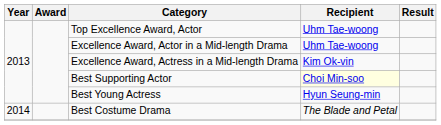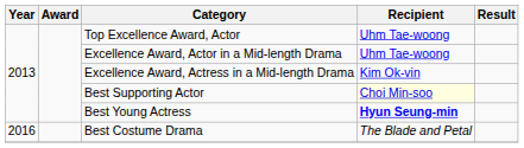 <table class="wikitable">
 <tr>
 <th>Year</th>
 <th>Award</th>
 <th>Category</th>
 <th>Recipient</th>
 <th>Result</th>
 </tr>
 <tr>
 <td rowspan=5>2013</td>
 <td rowspan=5></td>
 <td>Top Excellence Award, Actor</td>
 <td><a href='#'>Uhm Tae-woong</a></td>
 <td></td>
 </tr>
 <tr>
 <td>Excellence Award, Actor in a Mid-length Drama</td>
 <td><a href='#'>Uhm Tae-woong</a></td>
 <td></td>
 </tr>
 <tr>
 <td>Excellence Award, Actress in a Mid-length Drama</td>
 <td><a href='#'>Kim Ok-vin</a></td>
 <td></td>
 </tr>
 <tr>
 <td>Best Supporting Actor</td>
 <td style="background: lightyellow;"><a href='#'>Choi Min-soo</a></td>
 <td></td>
 </tr>
 <tr>
 <td>Best Young Actress</td>
-<td><a href='#'>Hyun Seung-min</a></td>
+<td><strong><a href='#'>Hyun Seung-min</a></strong></td>
 <td></td>
 </tr>
 <tr>
-<td>2014</td>
+<td>2016</td>
 <td></td>
 <td>Best Costume Drama</td>
 <td><em>The Blade and Petal</em></td>
 <td></td>
 </tr>
 <tr>
 </tr>
 </table>
